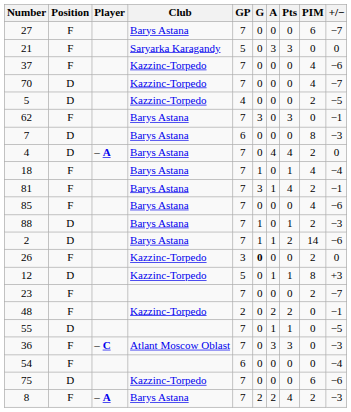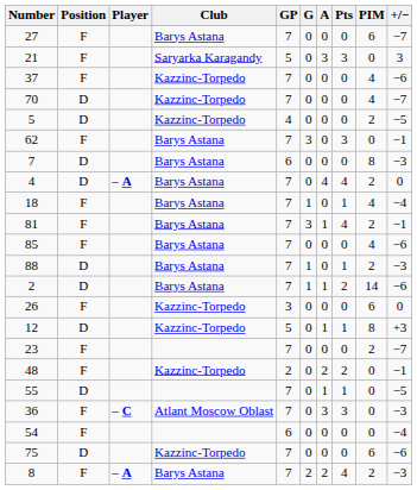 <table class="wikitable sortable" style="text-align: center;">
 <tr>
 <th scope="col">Number</th>
 <th scope="col">Position</th>
 <th scope="col">Player</th>
 <th scope="col">Club</th>
 <th scope="col">GP</th>
 <th scope="col">G</th>
 <th scope="col">A</th>
 <th scope="col">Pts</th>
 <th scope="col">PIM</th>
 <th scope="col">+/−</th>
 </tr>
 <tr>
 <td>27</td>
 <td>F</td>
 <td scope="row" align=left></td>
 <td align=left><a href='#'>Barys Astana</a></td>
 <td>7</td>
 <td>0</td>
 <td>0</td>
 <td>0</td>
 <td>6</td>
 <td>−7</td>
 </tr>
 <tr>
 <td>21</td>
 <td>F</td>
 <td scope="row" align=left></td>
 <td align=left><a href='#'>Saryarka Karagandy</a></td>
 <td>5</td>
 <td>0</td>
 <td>3</td>
 <td>3</td>
 <td>0</td>
-<td>0</td>
+<td>3</td>
 </tr>
 <tr>
 <td>37</td>
 <td>F</td>
 <td scope="row" align=left></td>
 <td align=left><a href='#'>Kazzinc-Torpedo</a></td>
 <td>7</td>
 <td>0</td>
 <td>0</td>
 <td>0</td>
 <td>4</td>
 <td>−6</td>
 </tr>
 <tr>
 <td>70</td>
 <td>D</td>
 <td scope="row" align=left></td>
 <td align=left><a href='#'>Kazzinc-Torpedo</a></td>
 <td>7</td>
 <td>0</td>
 <td>0</td>
 <td>0</td>
 <td>4</td>
 <td>−7</td>
 </tr>
 <tr>
 <td>5</td>
 <td>D</td>
 <td scope="row" align=left></td>
 <td align=left><a href='#'>Kazzinc-Torpedo</a></td>
 <td>4</td>
 <td>0</td>
 <td>0</td>
 <td>0</td>
 <td>2</td>
 <td>−5</td>
 </tr>
 <tr>
 <td>62</td>
 <td>F</td>
 <td scope="row" align=left></td>
 <td align=left><a href='#'>Barys Astana</a></td>
 <td>7</td>
 <td>3</td>
 <td>0</td>
 <td>3</td>
 <td>0</td>
 <td>−1</td>
 </tr>
 <tr>
 <td>7</td>
 <td>D</td>
 <td scope="row" align=left></td>
 <td align=left><a href='#'>Barys Astana</a></td>
 <td>6</td>
 <td>0</td>
 <td>0</td>
 <td>0</td>
 <td>8</td>
 <td>−3</td>
 </tr>
 <tr>
 <td>4</td>
 <td>D</td>
 <td scope="row" align=left> – <strong><a href='#'>A</a></strong></td>
 <td align=left><a href='#'>Barys Astana</a></td>
 <td>7</td>
 <td>0</td>
 <td>4</td>
 <td>4</td>
 <td>2</td>
 <td>0</td>
 </tr>
 <tr>
 <td>18</td>
 <td>F</td>
 <td scope="row" align=left></td>
 <td align=left><a href='#'>Barys Astana</a></td>
 <td>7</td>
 <td>1</td>
 <td>0</td>
 <td>1</td>
 <td>4</td>
 <td>−4</td>
 </tr>
 <tr>
 <td>81</td>
 <td>F</td>
 <td scope="row" align=left></td>
 <td align=left><a href='#'>Barys Astana</a></td>
 <td>7</td>
 <td>3</td>
 <td>1</td>
 <td>4</td>
 <td>2</td>
 <td>−1</td>
 </tr>
 <tr>
 <td>85</td>
 <td>F</td>
 <td scope="row" align=left></td>
 <td align=left><a href='#'>Barys Astana</a></td>
 <td>7</td>
 <td>0</td>
 <td>0</td>
 <td>0</td>
 <td>4</td>
 <td>−6</td>
 </tr>
 <tr>
 <td>88</td>
 <td>D</td>
 <td scope="row" align=left></td>
 <td align=left><a href='#'>Barys Astana</a></td>
 <td>7</td>
 <td>1</td>
 <td>0</td>
 <td>1</td>
 <td>2</td>
 <td>−3</td>
 </tr>
 <tr>
 <td>2</td>
 <td>D</td>
 <td scope="row" align=left></td>
 <td align=left><a href='#'>Barys Astana</a></td>
 <td>7</td>
 <td>1</td>
 <td>1</td>
 <td>2</td>
 <td>14</td>
 <td>−6</td>
 </tr>
 <tr>
 <td>26</td>
 <td>F</td>
 <td scope="row" align=left></td>
 <td align=left><a href='#'>Kazzinc-Torpedo</a></td>
 <td>3</td>
-<td><strong>0</strong></td>
 <td>0</td>
 <td>0</td>
-<td>2</td>
+<td>0</td>
+<td>6</td>
 <td>0</td>
 </tr>
 <tr>
 <td>12</td>
 <td>D</td>
 <td scope="row" align=left></td>
 <td align=left><a href='#'>Kazzinc-Torpedo</a></td>
 <td>5</td>
 <td>0</td>
 <td>1</td>
 <td>1</td>
 <td>8</td>
 <td>+3</td>
 </tr>
 <tr>
 <td>23</td>
 <td>F</td>
 <td scope="row" align=left></td>
 <td align=left></td>
 <td>7</td>
 <td>0</td>
 <td>0</td>
 <td>0</td>
 <td>2</td>
 <td>−7</td>
 </tr>
 <tr>
 <td>48</td>
 <td>F</td>
 <td scope="row" align=left></td>
 <td align=left><a href='#'>Kazzinc-Torpedo</a></td>
 <td>2</td>
 <td>0</td>
 <td>2</td>
 <td>2</td>
 <td>0</td>
 <td>−1</td>
 </tr>
 <tr>
 <td>55</td>
 <td>D</td>
 <td scope="row" align=left></td>
 <td align=left></td>
 <td>7</td>
 <td>0</td>
 <td>1</td>
 <td>1</td>
 <td>0</td>
 <td>−5</td>
 </tr>
 <tr>
 <td>36</td>
 <td>F</td>
 <td scope="row" align=left> – <strong><a href='#'>C</a></strong></td>
 <td align=left><a href='#'>Atlant Moscow Oblast</a></td>
 <td>7</td>
 <td>0</td>
 <td>3</td>
 <td>3</td>
 <td>0</td>
 <td>−3</td>
 </tr>
 <tr>
 <td>54</td>
 <td>F</td>
 <td scope="row" align=left></td>
 <td align=left></td>
 <td>6</td>
 <td>0</td>
 <td>0</td>
 <td>0</td>
 <td>0</td>
 <td>−4</td>
 </tr>
 <tr>
 <td>75</td>
 <td>D</td>
 <td scope="row" align=left></td>
 <td align=left><a href='#'>Kazzinc-Torpedo</a></td>
 <td>7</td>
 <td>0</td>
 <td>0</td>
 <td>0</td>
 <td>6</td>
 <td>−6</td>
 </tr>
 <tr>
 <td>8</td>
 <td>F</td>
 <td scope="row" align=left> – <strong><a href='#'>A</a></strong></td>
 <td align=left><a href='#'>Barys Astana</a></td>
 <td>7</td>
 <td>2</td>
 <td>2</td>
 <td>4</td>
 <td>2</td>
 <td>−3</td>
 </tr>
 </table>
